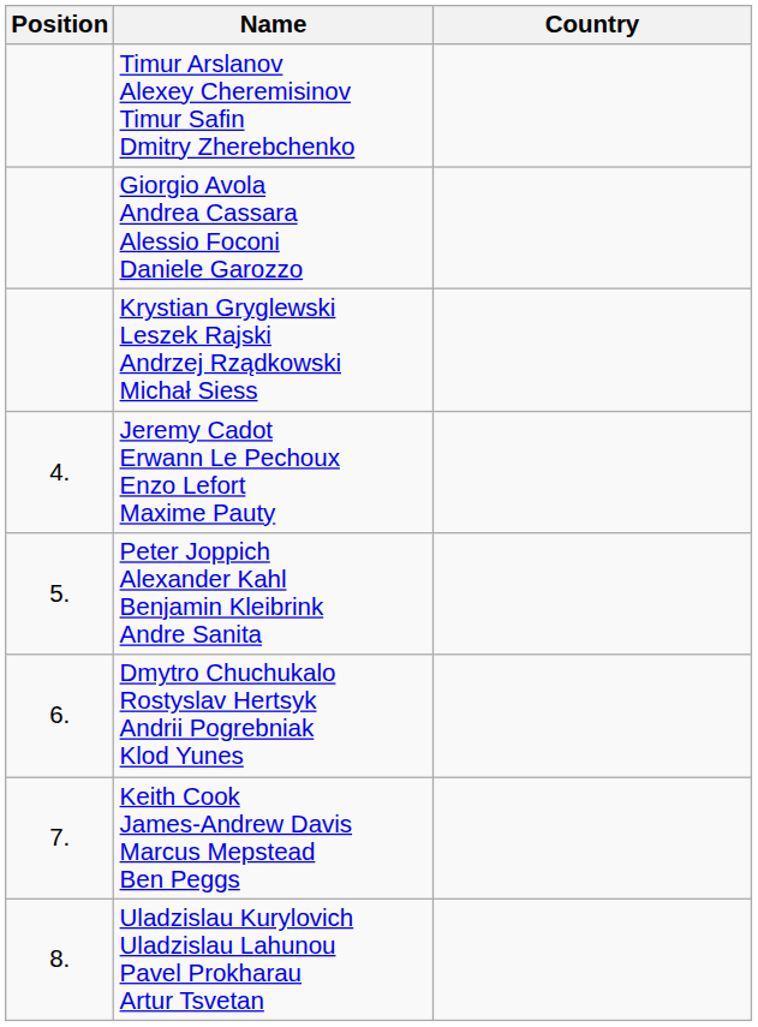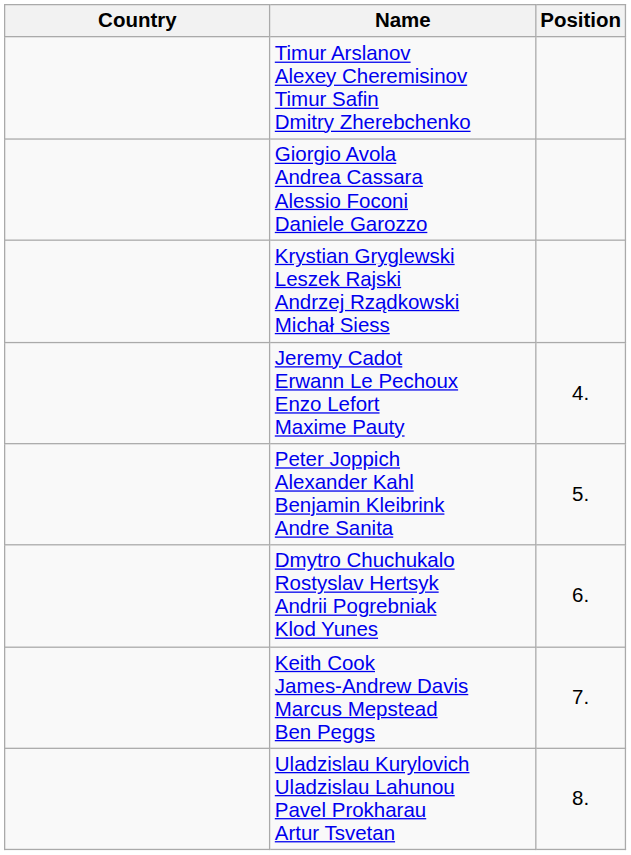 <table class="wikitable">
 <tr>
+<th width="200">Country</th>
+<th width="200">Name</th>
 <th width="20">Position</th>
-<th width="200">Name</th>
-<th width="200">Country</th>
 </tr>
 <tr>
+<td></td>
+<td><a href='#'>Timur Arslanov</a><br><a href='#'>Alexey Cheremisinov</a><br><a href='#'>Timur Safin</a><br><a href='#'>Dmitry Zherebchenko</a></td>
 <td align="center"></td>
-<td><a href='#'>Timur Arslanov</a><br><a href='#'>Alexey Cheremisinov</a><br><a href='#'>Timur Safin</a><br><a href='#'>Dmitry Zherebchenko</a></td>
-<td></td>
 </tr>
 <tr>
+<td></td>
+<td><a href='#'>Giorgio Avola</a><br><a href='#'>Andrea Cassara</a><br><a href='#'>Alessio Foconi</a><br><a href='#'>Daniele Garozzo</a></td>
 <td align="center"></td>
-<td><a href='#'>Giorgio Avola</a><br><a href='#'>Andrea Cassara</a><br><a href='#'>Alessio Foconi</a><br><a href='#'>Daniele Garozzo</a></td>
-<td></td>
 </tr>
 <tr>
+<td></td>
+<td><a href='#'>Krystian Gryglewski</a><br><a href='#'>Leszek Rajski</a><br><a href='#'>Andrzej Rządkowski</a><br><a href='#'>Michał Siess</a></td>
 <td align="center"></td>
-<td><a href='#'>Krystian Gryglewski</a><br><a href='#'>Leszek Rajski</a><br><a href='#'>Andrzej Rządkowski</a><br><a href='#'>Michał Siess</a></td>
-<td></td>
 </tr>
 <tr>
+<td></td>
+<td><a href='#'>Jeremy Cadot</a><br><a href='#'>Erwann Le Pechoux</a><br><a href='#'>Enzo Lefort</a><br><a href='#'>Maxime Pauty</a></td>
 <td align="center">4.</td>
-<td><a href='#'>Jeremy Cadot</a><br><a href='#'>Erwann Le Pechoux</a><br><a href='#'>Enzo Lefort</a><br><a href='#'>Maxime Pauty</a></td>
-<td></td>
 </tr>
 <tr>
+<td></td>
+<td><a href='#'>Peter Joppich</a><br><a href='#'>Alexander Kahl</a><br><a href='#'>Benjamin Kleibrink</a><br><a href='#'>Andre Sanita</a></td>
 <td align="center">5.</td>
-<td><a href='#'>Peter Joppich</a><br><a href='#'>Alexander Kahl</a><br><a href='#'>Benjamin Kleibrink</a><br><a href='#'>Andre Sanita</a></td>
-<td></td>
 </tr>
 <tr>
+<td></td>
+<td><a href='#'>Dmytro Chuchukalo</a><br><a href='#'>Rostyslav Hertsyk</a><br><a href='#'>Andrii Pogrebniak</a><br><a href='#'>Klod Yunes</a></td>
 <td align="center">6.</td>
-<td><a href='#'>Dmytro Chuchukalo</a><br><a href='#'>Rostyslav Hertsyk</a><br><a href='#'>Andrii Pogrebniak</a><br><a href='#'>Klod Yunes</a></td>
-<td></td>
 </tr>
 <tr>
+<td></td>
+<td><a href='#'>Keith Cook</a><br><a href='#'>James-Andrew Davis</a><br><a href='#'>Marcus Mepstead</a><br><a href='#'>Ben Peggs</a></td>
 <td align="center">7.</td>
-<td><a href='#'>Keith Cook</a><br><a href='#'>James-Andrew Davis</a><br><a href='#'>Marcus Mepstead</a><br><a href='#'>Ben Peggs</a></td>
-<td></td>
 </tr>
 <tr>
+<td></td>
+<td><a href='#'>Uladzislau Kurylovich</a><br><a href='#'>Uladzislau Lahunou</a><br><a href='#'>Pavel Prokharau</a><br><a href='#'>Artur Tsvetan</a></td>
 <td align="center">8.</td>
-<td><a href='#'>Uladzislau Kurylovich</a><br><a href='#'>Uladzislau Lahunou</a><br><a href='#'>Pavel Prokharau</a><br><a href='#'>Artur Tsvetan</a></td>
-<td></td>
 </tr>
 </table>
